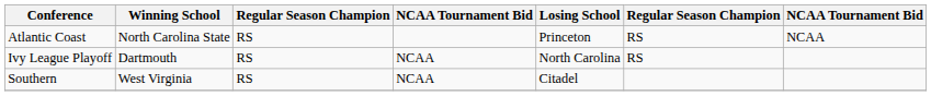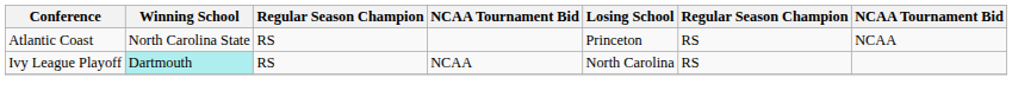 <table class="wikitable">
 <tr>
 <th>Conference</th>
 <th>Winning School</th>
 <th>Regular Season Champion</th>
 <th>NCAA Tournament Bid</th>
 <th>Losing School</th>
 <th>Regular Season Champion</th>
 <th>NCAA Tournament Bid</th>
 </tr>
 <tr>
 <td>Atlantic Coast</td>
 <td>North Carolina State</td>
 <td>RS</td>
 <td></td>
 <td>Princeton</td>
 <td>RS</td>
 <td>NCAA</td>
 </tr>
 <tr>
 <td>Ivy League Playoff</td>
-<td>Dartmouth</td>
+<td style="background: paleturquoise;">Dartmouth</td>
 <td>RS</td>
 <td>NCAA</td>
 <td>North Carolina</td>
 <td>RS</td>
 <td></td>
 </tr>
 <tr>
-<td>Southern</td>
-<td>West Virginia</td>
-<td>RS</td>
-<td>NCAA</td>
-<td>Citadel</td>
-<td></td>
-<td></td>
-</tr>
-<tr>
 </tr>
 </table>
